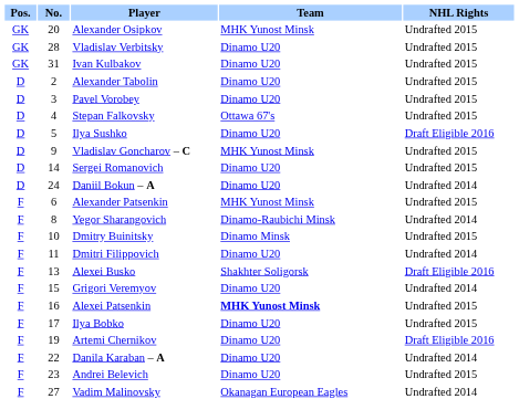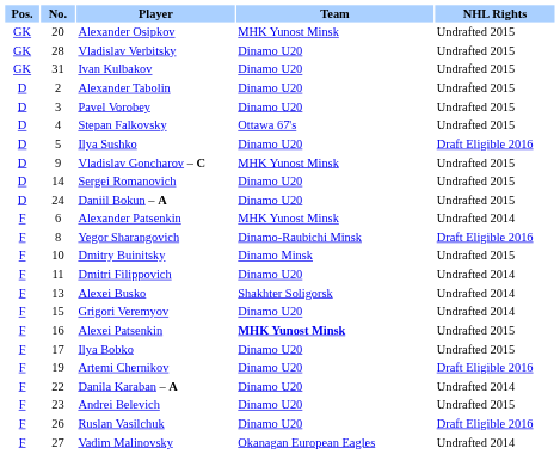 <table border="0" cellspacing="2" cellpadding="2">
 <tr bgcolor=AAD0FF>
 <th width=40>Pos.</th>
 <th width=40>No.</th>
 <th width=200>Player</th>
 <th width=250>Team</th>
 <th width=150>NHL Rights</th>
 </tr>
 <tr>
 <td style="text-align:center;"><a href='#'>GK</a></td>
 <td style="text-align:center;">20</td>
 <td><a href='#'>Alexander Osipkov</a></td>
 <td> <a href='#'>MHK Yunost Minsk</a></td>
 <td>Undrafted 2015</td>
 </tr>
 <tr>
 <td style="text-align:center;"><a href='#'>GK</a></td>
 <td style="text-align:center;">28</td>
 <td><a href='#'>Vladislav Verbitsky</a></td>
 <td> <a href='#'>Dinamo U20</a></td>
 <td>Undrafted 2015</td>
 </tr>
 <tr>
 <td style="text-align:center;"><a href='#'>GK</a></td>
 <td style="text-align:center;">31</td>
 <td><a href='#'>Ivan Kulbakov</a></td>
 <td> <a href='#'>Dinamo U20</a></td>
 <td>Undrafted 2015</td>
 </tr>
 <tr>
 <td style="text-align:center;"><a href='#'>D</a></td>
 <td style="text-align:center;">2</td>
 <td><a href='#'>Alexander Tabolin</a></td>
 <td> <a href='#'>Dinamo U20</a></td>
 <td>Undrafted 2015</td>
 </tr>
 <tr>
 <td style="text-align:center;"><a href='#'>D</a></td>
 <td style="text-align:center;">3</td>
 <td><a href='#'>Pavel Vorobey</a></td>
 <td> <a href='#'>Dinamo U20</a></td>
 <td>Undrafted 2015</td>
 </tr>
 <tr>
 <td style="text-align:center;"><a href='#'>D</a></td>
 <td style="text-align:center;">4</td>
 <td><a href='#'>Stepan Falkovsky</a></td>
 <td> <a href='#'>Ottawa 67's</a></td>
 <td>Undrafted 2015</td>
 </tr>
 <tr>
 <td style="text-align:center;"><a href='#'>D</a></td>
 <td style="text-align:center;">5</td>
 <td><a href='#'>Ilya Sushko</a></td>
 <td> <a href='#'>Dinamo U20</a></td>
 <td><a href='#'>Draft Eligible 2016</a></td>
 </tr>
 <tr>
 <td style="text-align:center;"><a href='#'>D</a></td>
 <td style="text-align:center;">9</td>
 <td><a href='#'>Vladislav Goncharov</a> – <strong>C</strong></td>
 <td> <a href='#'>MHK Yunost Minsk</a></td>
 <td>Undrafted 2015</td>
 </tr>
 <tr>
 <td style="text-align:center;"><a href='#'>D</a></td>
 <td style="text-align:center;">14</td>
 <td><a href='#'>Sergei Romanovich</a></td>
 <td> <a href='#'>Dinamo U20</a></td>
 <td>Undrafted 2015</td>
 </tr>
 <tr>
 <td style="text-align:center;"><a href='#'>D</a></td>
 <td style="text-align:center;">24</td>
 <td><a href='#'>Daniil Bokun</a> – <strong>A</strong></td>
 <td> <a href='#'>Dinamo U20</a></td>
-<td>Undrafted 2014</td>
+<td>Undrafted 2015</td>
 </tr>
 <tr>
 <td style="text-align:center;"><a href='#'>F</a></td>
 <td style="text-align:center;">6</td>
 <td><a href='#'>Alexander Patsenkin</a></td>
 <td> <a href='#'>MHK Yunost Minsk</a></td>
-<td>Undrafted 2015</td>
+<td>Undrafted 2014</td>
 </tr>
 <tr>
 <td style="text-align:center;"><a href='#'>F</a></td>
 <td style="text-align:center;">8</td>
 <td><a href='#'>Yegor Sharangovich</a></td>
 <td> <a href='#'>Dinamo-Raubichi Minsk</a></td>
-<td>Undrafted 2014</td>
+<td><a href='#'>Draft Eligible 2016</a></td>
 </tr>
 <tr>
 <td style="text-align:center;"><a href='#'>F</a></td>
 <td style="text-align:center;">10</td>
 <td><a href='#'>Dmitry Buinitsky</a></td>
 <td> <a href='#'>Dinamo Minsk</a></td>
 <td>Undrafted 2015</td>
 </tr>
 <tr>
 <td style="text-align:center;"><a href='#'>F</a></td>
 <td style="text-align:center;">11</td>
 <td><a href='#'>Dmitri Filippovich</a></td>
 <td> <a href='#'>Dinamo U20</a></td>
 <td>Undrafted 2014</td>
 </tr>
 <tr>
 <td style="text-align:center;"><a href='#'>F</a></td>
 <td style="text-align:center;">13</td>
 <td><a href='#'>Alexei Busko</a></td>
 <td> <a href='#'>Shakhter Soligorsk</a></td>
-<td><a href='#'>Draft Eligible 2016</a></td>
+<td>Undrafted 2014</td>
 </tr>
 <tr>
 <td style="text-align:center;"><a href='#'>F</a></td>
 <td style="text-align:center;">15</td>
 <td><a href='#'>Grigori Veremyov</a></td>
 <td> <a href='#'>Dinamo U20</a></td>
 <td>Undrafted 2014</td>
 </tr>
 <tr>
 <td style="text-align:center;"><a href='#'>F</a></td>
 <td style="text-align:center;">16</td>
 <td><a href='#'>Alexei Patsenkin</a></td>
 <td><strong> <a href='#'>MHK Yunost Minsk</a></strong></td>
 <td>Undrafted 2015</td>
 </tr>
 <tr>
 <td style="text-align:center;"><a href='#'>F</a></td>
 <td style="text-align:center;">17</td>
 <td><a href='#'>Ilya Bobko</a></td>
 <td> <a href='#'>Dinamo U20</a></td>
 <td>Undrafted 2015</td>
 </tr>
 <tr>
 <td style="text-align:center;"><a href='#'>F</a></td>
 <td style="text-align:center;">19</td>
 <td><a href='#'>Artemi Chernikov</a></td>
 <td> <a href='#'>Dinamo U20</a></td>
 <td><a href='#'>Draft Eligible 2016</a></td>
 </tr>
 <tr>
 <td style="text-align:center;"><a href='#'>F</a></td>
 <td style="text-align:center;">22</td>
 <td><a href='#'>Danila Karaban</a> – <strong>A</strong></td>
 <td> <a href='#'>Dinamo U20</a></td>
 <td>Undrafted 2014</td>
 </tr>
 <tr>
 <td style="text-align:center;"><a href='#'>F</a></td>
 <td style="text-align:center;">23</td>
 <td><a href='#'>Andrei Belevich</a></td>
 <td> <a href='#'>Dinamo U20</a></td>
 <td>Undrafted 2015</td>
 </tr>
 <tr>
 <td style="text-align:center;"><a href='#'>F</a></td>
+<td style="text-align:center;">26</td>
+<td><a href='#'>Ruslan Vasilchuk</a></td>
+<td> <a href='#'>Dinamo U20</a></td>
+<td><a href='#'>Draft Eligible 2016</a></td>
+</tr>
+<tr>
+<td style="text-align:center;"><a href='#'>F</a></td>
 <td style="text-align:center;">27</td>
 <td><a href='#'>Vadim Malinovsky</a></td>
 <td> <a href='#'>Okanagan European Eagles</a></td>
 <td>Undrafted 2014</td>
 </tr>
 </table>
